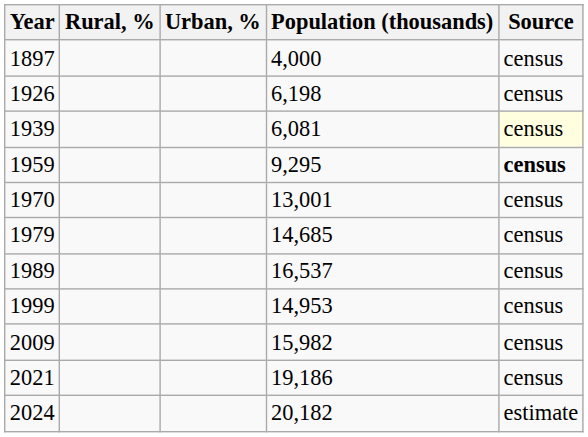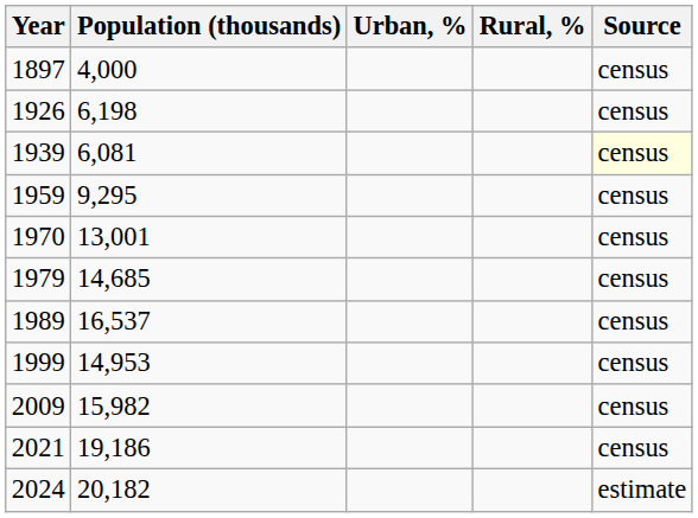 <table class="wikitable sortable">
 <tr>
 <th>Year</th>
+<th>Population (thousands)</th>
+<th>Urban, %</th>
 <th>Rural, %</th>
-<th>Urban, %</th>
-<th>Population (thousands)</th>
 <th>Source</th>
 </tr>
 <tr --->
 <td>1897</td>
+<td>4,000</td>
 <td></td>
 <td></td>
-<td>4,000</td>
 <td>census</td>
 </tr>
 <tr --->
 <td>1926</td>
+<td>6,198</td>
 <td></td>
 <td></td>
-<td>6,198</td>
 <td>census</td>
 </tr>
 <tr --->
 <td>1939</td>
+<td>6,081</td>
 <td></td>
 <td></td>
-<td>6,081</td>
 <td style="background: lightyellow;">census</td>
 </tr>
 <tr --->
 <td>1959</td>
+<td>9,295</td>
 <td></td>
 <td></td>
-<td>9,295</td>
-<td><strong>census</strong></td>
+<td>census</td>
 </tr>
 <tr --->
 <td>1970</td>
+<td>13,001</td>
 <td></td>
 <td></td>
-<td>13,001</td>
 <td>census</td>
 </tr>
 <tr --->
 <td>1979</td>
+<td>14,685</td>
 <td></td>
 <td></td>
-<td>14,685</td>
 <td>census</td>
 </tr>
 <tr --->
 <td>1989</td>
+<td>16,537</td>
 <td></td>
 <td></td>
-<td>16,537</td>
 <td>census</td>
 </tr>
 <tr --->
 <td>1999</td>
+<td>14,953</td>
 <td></td>
 <td></td>
-<td>14,953</td>
 <td>census</td>
 </tr>
 <tr --->
 <td>2009</td>
+<td>15,982</td>
 <td></td>
 <td></td>
-<td>15,982</td>
 <td>census</td>
 </tr>
 <tr>
 <td>2021</td>
+<td>19,186</td>
 <td></td>
 <td></td>
-<td>19,186</td>
 <td>census</td>
 </tr>
 <tr --->
 <td>2024</td>
+<td>20,182</td>
 <td></td>
 <td></td>
-<td>20,182</td>
 <td>estimate</td>
 </tr>
 </table>
